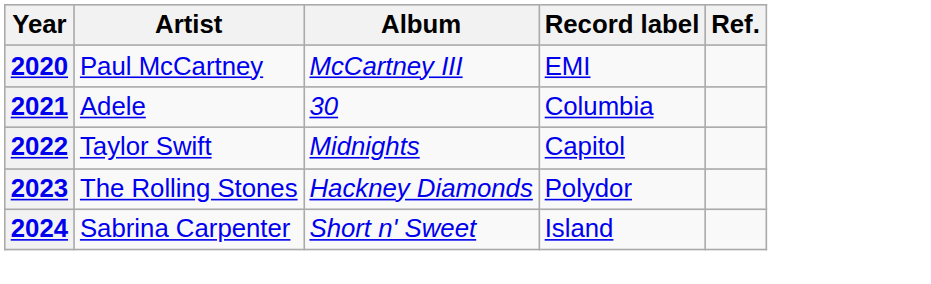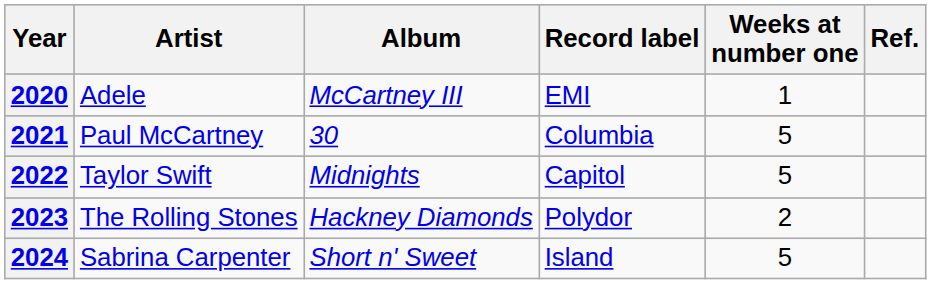 <table class="wikitable plainrowheaders sortable">
 <tr>
 <th scope=col>Year</th>
 <th scope=col>Artist</th>
 <th scope=col>Album</th>
 <th scope=col>Record label</th>
+<th scope=col>Weeks at<br>number one</th>
 <th scope=col class=unsortable>Ref.</th>
 </tr>
 <tr>
 <th scope=row style="text-align:center;"><a href='#'>2020</a></th>
-<td><a href='#'>Paul McCartney</a></td>
+<td><a href='#'>Adele</a></td>
 <td><em><a href='#'>McCartney III</a></em></td>
 <td><a href='#'>EMI</a></td>
+<td align=center>1</td>
 <td align=center></td>
 </tr>
 <tr>
 <th scope=row style="text-align:center;"><a href='#'>2021</a></th>
-<td><a href='#'>Adele</a></td>
+<td><a href='#'>Paul McCartney</a></td>
 <td><em><a href='#'>30</a></em></td>
 <td><a href='#'>Columbia</a></td>
+<td align=center>5</td>
 <td align=center></td>
 </tr>
 <tr>
 <th scope=row style="text-align:center;"><a href='#'>2022</a></th>
 <td><a href='#'>Taylor Swift</a></td>
 <td><em><a href='#'>Midnights</a></em></td>
 <td><a href='#'>Capitol</a></td>
+<td align=center>5</td>
 <td align=center></td>
 </tr>
 <tr>
 <th scope=row style="text-align:center;"><a href='#'>2023</a></th>
 <td><a href='#'>The Rolling Stones</a></td>
 <td><em><a href='#'>Hackney Diamonds</a></em></td>
 <td><a href='#'>Polydor</a></td>
+<td align=center>2</td>
 <td align=center></td>
 </tr>
 <tr>
 <th scope=row style="text-align:center;"><a href='#'>2024</a></th>
 <td><a href='#'>Sabrina Carpenter</a></td>
 <td><em><a href='#'>Short n' Sweet</a></em></td>
 <td><a href='#'>Island</a></td>
+<td align=center>5</td>
 <td align=center></td>
 </tr>
 </table>
